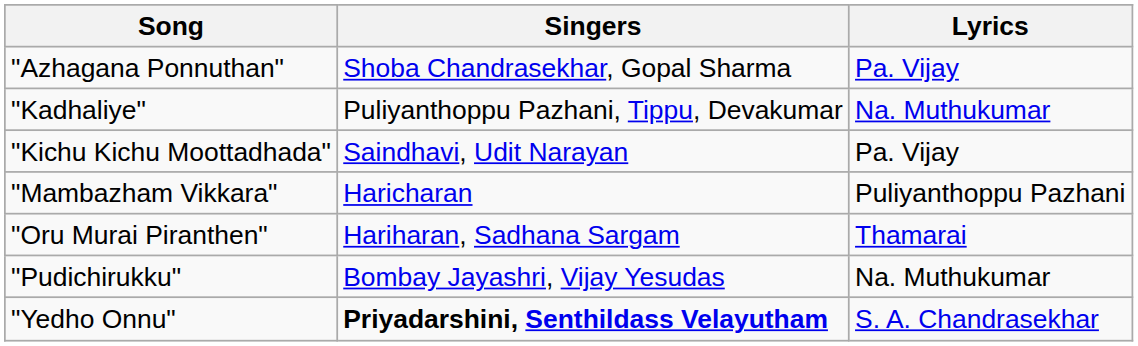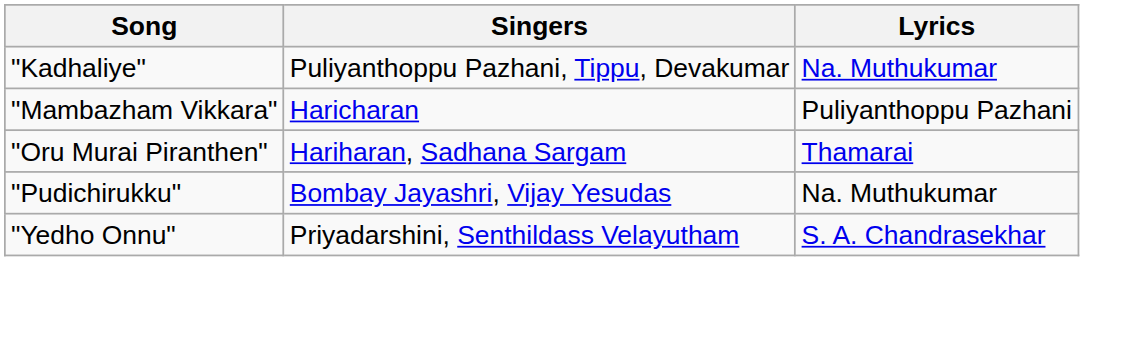 <table class="wikitable" style="font-size:95%;">
 <tr>
 <th>Song</th>
 <th>Singers</th>
 <th>Lyrics</th>
 </tr>
 <tr>
-<td>"Azhagana Ponnuthan"</td>
-<td><a href='#'>Shoba Chandrasekhar</a>, Gopal Sharma</td>
-<td><a href='#'>Pa. Vijay</a></td>
-</tr>
-<tr>
 <td>"Kadhaliye"</td>
 <td>Puliyanthoppu Pazhani, <a href='#'>Tippu</a>, Devakumar</td>
 <td><a href='#'>Na. Muthukumar</a></td>
-</tr>
-<tr>
-<td>"Kichu Kichu Moottadhada"</td>
-<td><a href='#'>Saindhavi</a>, <a href='#'>Udit Narayan</a></td>
-<td>Pa. Vijay</td>
 </tr>
 <tr>
 <td>"Mambazham Vikkara"</td>
 <td><a href='#'>Haricharan</a></td>
 <td>Puliyanthoppu Pazhani</td>
 </tr>
 <tr>
 <td>"Oru Murai Piranthen"</td>
 <td><a href='#'>Hariharan</a>, <a href='#'>Sadhana Sargam</a></td>
 <td><a href='#'>Thamarai</a></td>
 </tr>
 <tr>
 <td>"Pudichirukku"</td>
 <td><a href='#'>Bombay Jayashri</a>, <a href='#'>Vijay Yesudas</a></td>
 <td>Na. Muthukumar</td>
 </tr>
 <tr>
 <td>"Yedho Onnu"</td>
-<td><strong>Priyadarshini, <a href='#'>Senthildass Velayutham</a></strong></td>
+<td>Priyadarshini, <a href='#'>Senthildass Velayutham</a></td>
 <td><a href='#'>S. A. Chandrasekhar</a></td>
 </tr>
 </table>
